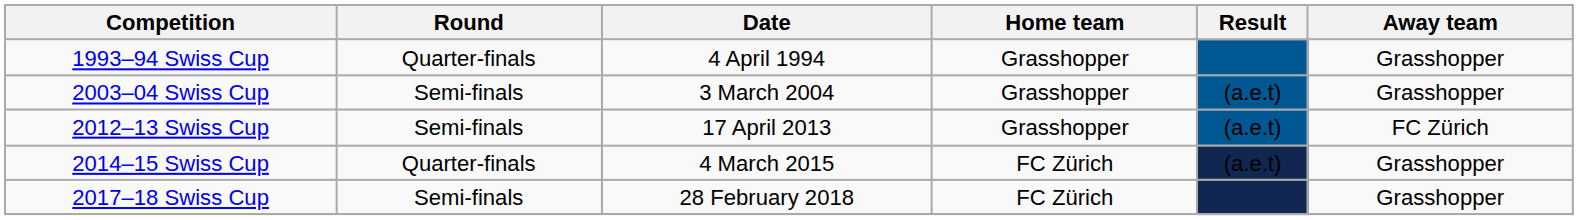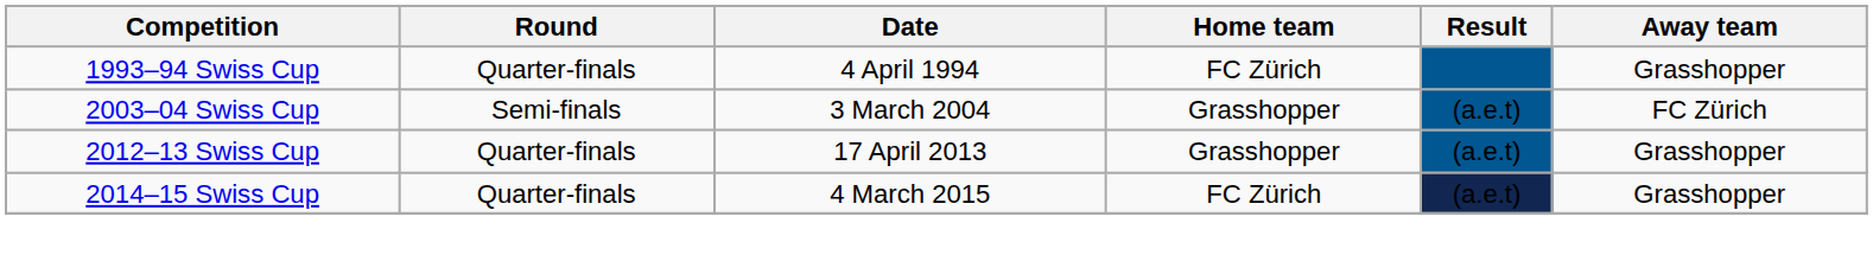 <table class="wikitable" style="text-align: center; width=20%; font-size: 11px">
 <tr>
 <th rowspan=1 width=15%><strong>Competition</strong></th>
 <th rowspan=1 width=12%><strong>Round</strong></th>
 <th rowspan=1 width=15%><strong>Date</strong></th>
 <th rowspan=1 width=12%><strong>Home team</strong></th>
 <th rowspan=1 width=5%><strong>Result</strong></th>
 <th rowspan=1 width=12%><strong>Away team</strong></th>
 </tr>
 <tr>
 <td><a href='#'>1993–94 Swiss Cup</a></td>
 <td>Quarter-finals</td>
 <td>4 April 1994</td>
-<td>Grasshopper</td>
+<td>FC Zürich</td>
 <td style="background:#005791;"></td>
 <td>Grasshopper</td>
 </tr>
 <tr>
 <td><a href='#'>2003–04 Swiss Cup</a></td>
 <td>Semi-finals</td>
 <td>3 March 2004</td>
 <td>Grasshopper</td>
 <td style="background:#005791;"><span>(a.e.t)</span></td>
-<td>Grasshopper</td>
+<td>FC Zürich</td>
 </tr>
 <tr>
 <td><a href='#'>2012–13 Swiss Cup</a></td>
-<td>Semi-finals</td>
+<td>Quarter-finals</td>
 <td>17 April 2013</td>
 <td>Grasshopper</td>
 <td style="background:#005791;"><span>(a.e.t)</span></td>
-<td>FC Zürich</td>
+<td>Grasshopper</td>
 </tr>
 <tr>
 <td><a href='#'>2014–15 Swiss Cup</a></td>
 <td>Quarter-finals</td>
 <td>4 March 2015</td>
 <td>FC Zürich</td>
 <td style="background:#112752;"><span>(a.e.t)</span></td>
 <td>Grasshopper</td>
 </tr>
 <tr>
-<td><a href='#'>2017–18 Swiss Cup</a></td>
-<td>Semi-finals</td>
-<td>28 February 2018</td>
-<td>FC Zürich</td>
-<td style="background:#112752;"></td>
-<td>Grasshopper</td>
-</tr>
-<tr>
 </tr>
 </table>
